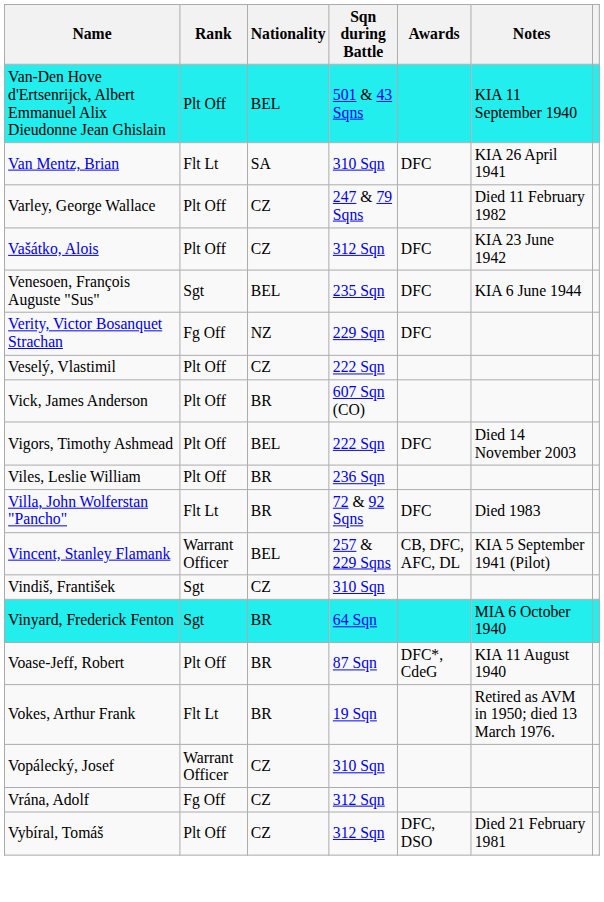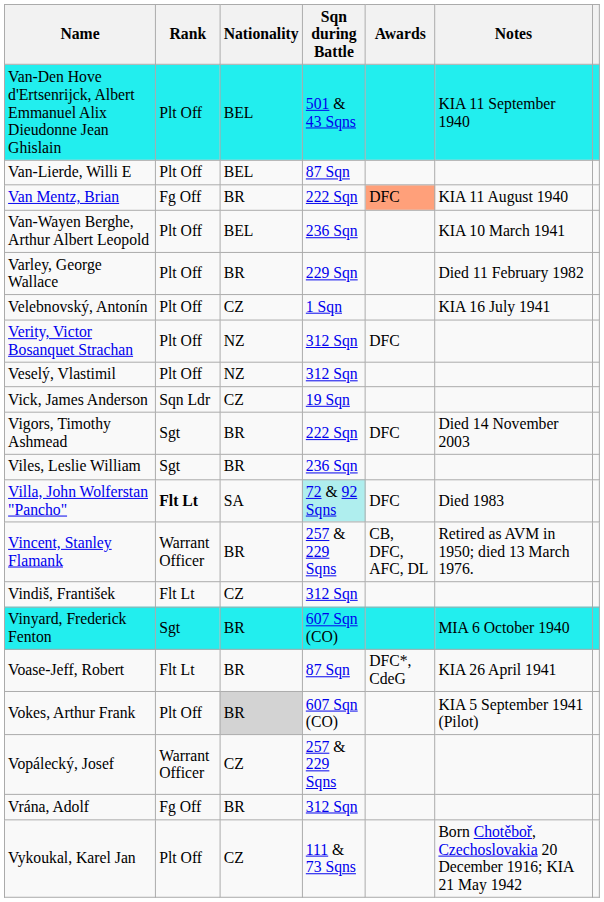 <table class="wikitable">
 <tr>
 <th>Name</th>
 <th>Rank</th>
 <th>Nationality</th>
 <th>Sqn during Battle</th>
 <th>Awards</th>
 <th>Notes</th>
 <th></th>
 </tr>
 <tr style="background:#2ee;">
 <td>Van-Den Hove d'Ertsenrijck, Albert Emmanuel Alix Dieudonne Jean Ghislain</td>
 <td>Plt Off</td>
 <td>BEL</td>
 <td><a href='#'>501</a> & <a href='#'>43 Sqns</a></td>
 <td></td>
 <td>KIA 11 September 1940</td>
 <td></td>
 </tr>
 <tr>
+<td>Van-Lierde, Willi E</td>
+<td>Plt Off</td>
+<td>BEL</td>
+<td><a href='#'>87 Sqn</a></td>
+<td></td>
+<td></td>
+<td></td>
+</tr>
+<tr>
 <td><a href='#'>Van Mentz, Brian</a></td>
-<td>Flt Lt</td>
-<td>SA</td>
-<td><a href='#'>310 Sqn</a></td>
-<td>DFC</td>
-<td>KIA 26 April 1941</td>
+<td>Fg Off</td>
+<td>BR</td>
+<td><a href='#'>222 Sqn</a></td>
+<td style="background: lightsalmon;">DFC</td>
+<td>KIA 11 August 1940</td>
+<td></td>
+</tr>
+<tr>
+<td>Van-Wayen Berghe, Arthur Albert Leopold</td>
+<td>Plt Off</td>
+<td>BEL</td>
+<td><a href='#'>236 Sqn</a></td>
+<td></td>
+<td>KIA 10 March 1941</td>
 <td></td>
 </tr>
 <tr>
 <td>Varley, George Wallace</td>
 <td>Plt Off</td>
-<td>CZ</td>
-<td><a href='#'>247</a> & <a href='#'>79 Sqns</a></td>
+<td>BR</td>
+<td><a href='#'>229 Sqn</a></td>
 <td></td>
 <td> Died 11 February 1982</td>
 <td></td>
 </tr>
 <tr>
-<td><a href='#'>Vašátko, Alois</a></td>
+<td>Velebnovský, Antonín</td>
 <td>Plt Off</td>
 <td>CZ</td>
-<td><a href='#'>312 Sqn</a></td>
-<td>DFC</td>
-<td>KIA 23 June 1942</td>
+<td><a href='#'>1 Sqn</a></td>
 <td></td>
-</tr>
-<tr>
-<td>Venesoen, François Auguste "Sus"</td>
-<td>Sgt</td>
-<td>BEL</td>
-<td><a href='#'>235 Sqn</a></td>
-<td>DFC</td>
-<td>KIA 6 June 1944</td>
+<td>KIA 16 July 1941</td>
 <td></td>
 </tr>
 <tr>
 <td><a href='#'>Verity, Victor Bosanquet Strachan</a></td>
-<td>Fg Off</td>
+<td>Plt Off</td>
 <td>NZ</td>
-<td><a href='#'>229 Sqn</a></td>
+<td><a href='#'>312 Sqn</a></td>
 <td>DFC</td>
 <td></td>
 <td></td>
 </tr>
 <tr>
 <td>Veselý, Vlastimil</td>
 <td>Plt Off</td>
-<td>CZ</td>
-<td><a href='#'>222 Sqn</a></td>
+<td>NZ</td>
+<td><a href='#'>312 Sqn</a></td>
 <td></td>
 <td></td>
 <td></td>
 </tr>
 <tr>
 <td>Vick, James Anderson</td>
-<td>Plt Off</td>
-<td>BR</td>
-<td><a href='#'>607 Sqn</a> (CO)</td>
+<td>Sqn Ldr</td>
+<td>CZ</td>
+<td><a href='#'>19 Sqn</a></td>
 <td></td>
 <td></td>
 <td></td>
 </tr>
 <tr>
 <td>Vigors, Timothy Ashmead</td>
-<td>Plt Off</td>
-<td>BEL</td>
+<td>Sgt</td>
+<td>BR</td>
 <td><a href='#'>222 Sqn</a></td>
 <td>DFC</td>
 <td> Died 14 November 2003</td>
 <td></td>
 </tr>
 <tr>
 <td>Viles, Leslie William</td>
-<td>Plt Off</td>
+<td>Sgt</td>
 <td>BR</td>
 <td><a href='#'>236 Sqn</a></td>
 <td></td>
 <td></td>
 <td></td>
 </tr>
 <tr>
 <td><a href='#'>Villa, John Wolferstan "Pancho"</a></td>
-<td>Flt Lt</td>
-<td>BR</td>
-<td><a href='#'>72</a> & <a href='#'>92 Sqns</a></td>
+<td><strong>Flt Lt</strong></td>
+<td>SA</td>
+<td style="background: paleturquoise;"><a href='#'>72</a> & <a href='#'>92 Sqns</a></td>
 <td>DFC</td>
 <td>Died 1983</td>
 <td></td>
 </tr>
 <tr>
 <td><a href='#'>Vincent, Stanley Flamank</a></td>
 <td>Warrant Officer</td>
-<td>BEL</td>
+<td>BR</td>
 <td><a href='#'>257</a> & <a href='#'>229 Sqns</a></td>
 <td>CB, DFC, AFC, DL</td>
-<td>KIA 5 September 1941 (Pilot)</td>
+<td>Retired as AVM in 1950; died 13 March 1976.</td>
 <td></td>
 </tr>
 <tr>
 <td>Vindiš, František</td>
-<td>Sgt</td>
+<td>Flt Lt</td>
 <td>CZ</td>
-<td><a href='#'>310 Sqn</a></td>
+<td><a href='#'>312 Sqn</a></td>
 <td></td>
 <td></td>
 <td></td>
 </tr>
 <tr style="background:#2ee;">
 <td>Vinyard, Frederick Fenton</td>
 <td>Sgt</td>
 <td>BR</td>
-<td><a href='#'>64 Sqn</a></td>
+<td><a href='#'>607 Sqn</a> (CO)</td>
 <td></td>
 <td>MIA 6 October 1940</td>
 <td></td>
 </tr>
 <tr>
 <td>Voase-Jeff, Robert</td>
-<td>Plt Off</td>
+<td>Flt Lt</td>
 <td>BR</td>
 <td><a href='#'>87 Sqn</a></td>
 <td>DFC*, CdeG</td>
-<td>KIA 11 August 1940</td>
+<td>KIA 26 April 1941</td>
 <td></td>
 </tr>
 <tr>
 <td>Vokes, Arthur Frank</td>
-<td>Flt Lt</td>
-<td>BR</td>
-<td><a href='#'>19 Sqn</a></td>
+<td>Plt Off</td>
+<td style="background: lightgrey;">BR</td>
+<td><a href='#'>607 Sqn</a> (CO)</td>
 <td></td>
-<td>Retired as AVM in 1950; died 13 March 1976.</td>
+<td>KIA 5 September 1941 (Pilot)</td>
 <td></td>
 </tr>
 <tr>
 <td>Vopálecký, Josef</td>
 <td>Warrant Officer</td>
 <td>CZ</td>
-<td><a href='#'>310 Sqn</a></td>
+<td><a href='#'>257</a> & <a href='#'>229 Sqns</a></td>
 <td></td>
 <td></td>
 <td></td>
 </tr>
 <tr>
 <td>Vrána, Adolf</td>
 <td>Fg Off</td>
-<td>CZ</td>
+<td>BR</td>
 <td><a href='#'>312 Sqn</a></td>
 <td></td>
 <td></td>
 <td></td>
 </tr>
 <tr>
-<td>Vybíral, Tomáš</td>
+<td>Vykoukal, Karel Jan</td>
 <td>Plt Off</td>
 <td>CZ</td>
-<td><a href='#'>312 Sqn</a></td>
-<td>DFC, DSO</td>
-<td>Died 21 February 1981</td>
+<td><a href='#'>111</a> & <a href='#'>73 Sqns</a></td>
+<td></td>
+<td>Born <a href='#'>Chotěboř</a>, <a href='#'>Czechoslovakia</a> 20 December 1916; KIA 21 May 1942</td>
 <td></td>
 </tr>
 </table>
